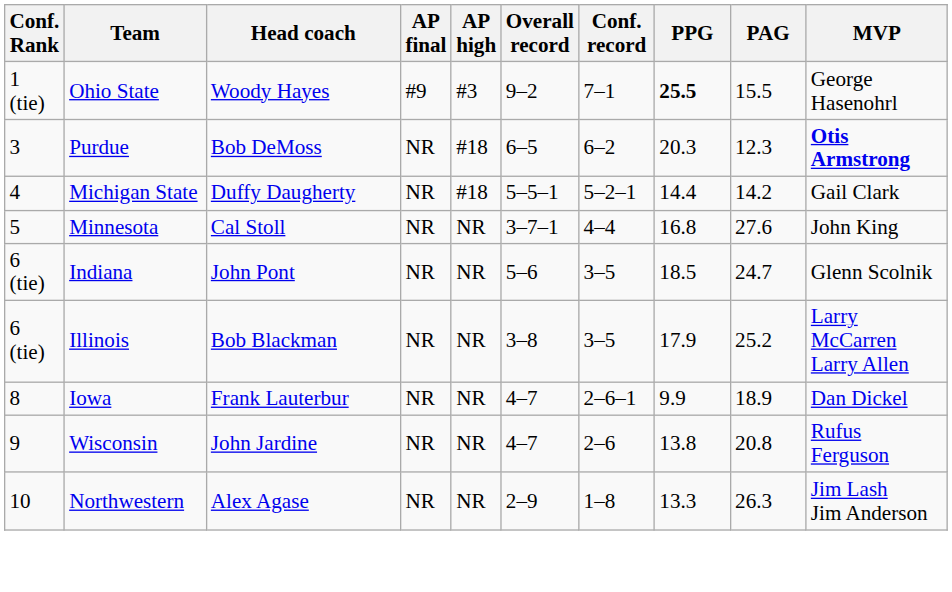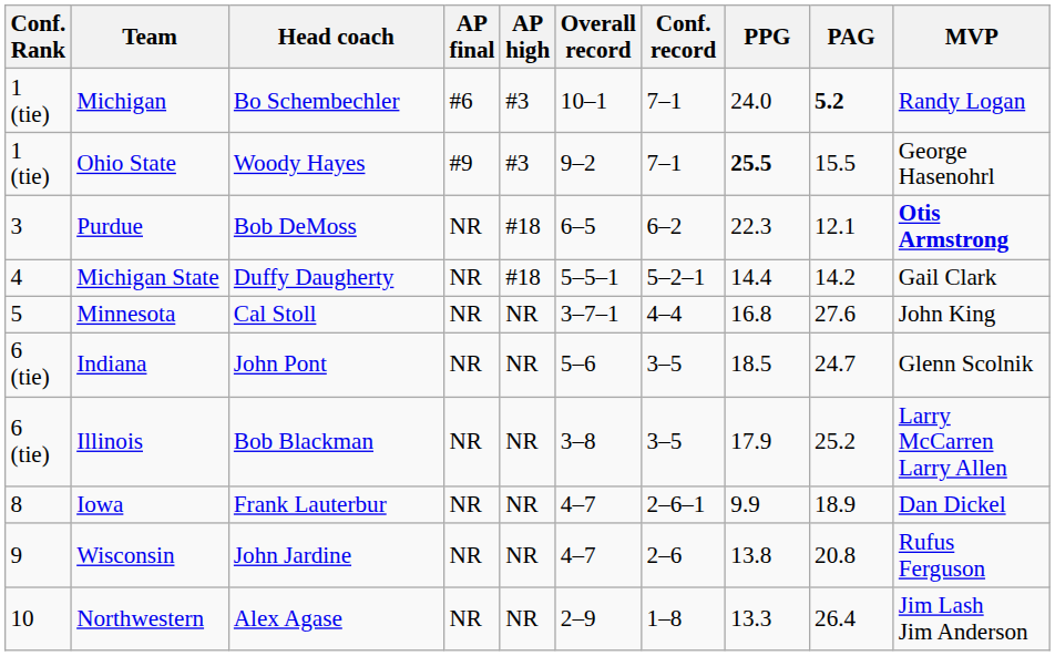 <table class="sortable wikitable">
 <tr>
 <th width="25">Conf. Rank</th>
 <th width="100">Team</th>
 <th width="140">Head coach</th>
 <th width="25">AP final</th>
 <th width="25">AP high</th>
 <th width="50">Overall record</th>
 <th width="50">Conf. record</th>
 <th width="50">PPG</th>
 <th width="50">PAG</th>
 <th width="100">MVP</th>
+</tr>
+<tr align="left" bgcolor="">
+<td>1 (tie)</td>
+<td><a href='#'>Michigan</a></td>
+<td><a href='#'>Bo Schembechler</a></td>
+<td>#6</td>
+<td>#3</td>
+<td>10–1</td>
+<td>7–1</td>
+<td>24.0</td>
+<td><strong>5.2</strong></td>
+<td><a href='#'>Randy Logan</a></td>
 </tr>
 <tr align="left" bgcolor="">
 <td>1 (tie)</td>
 <td><a href='#'>Ohio State</a></td>
 <td><a href='#'>Woody Hayes</a></td>
 <td>#9</td>
 <td>#3</td>
 <td>9–2</td>
 <td>7–1</td>
 <td><strong>25.5</strong></td>
 <td>15.5</td>
 <td>George Hasenohrl</td>
 </tr>
 <tr align="left" bgcolor="">
 <td>3</td>
 <td><a href='#'>Purdue</a></td>
 <td><a href='#'>Bob DeMoss</a></td>
 <td>NR</td>
 <td>#18</td>
 <td>6–5</td>
 <td>6–2</td>
-<td>20.3</td>
-<td>12.3</td>
+<td>22.3</td>
+<td>12.1</td>
 <td><strong><a href='#'>Otis Armstrong</a></strong></td>
 </tr>
 <tr align="left" bgcolor="">
 <td>4</td>
 <td><a href='#'>Michigan State</a></td>
 <td><a href='#'>Duffy Daugherty</a></td>
 <td>NR</td>
 <td>#18</td>
 <td>5–5–1</td>
 <td>5–2–1</td>
 <td>14.4</td>
 <td>14.2</td>
 <td>Gail Clark</td>
 </tr>
 <tr align="left" bgcolor="">
 <td>5</td>
 <td><a href='#'>Minnesota</a></td>
 <td><a href='#'>Cal Stoll</a></td>
 <td>NR</td>
 <td>NR</td>
 <td>3–7–1</td>
 <td>4–4</td>
 <td>16.8</td>
 <td>27.6</td>
 <td>John King</td>
 </tr>
 <tr align="left" bgcolor="">
 <td>6 (tie)</td>
 <td><a href='#'>Indiana</a></td>
 <td><a href='#'>John Pont</a></td>
 <td>NR</td>
 <td>NR</td>
 <td>5–6</td>
 <td>3–5</td>
 <td>18.5</td>
 <td>24.7</td>
 <td>Glenn Scolnik</td>
 </tr>
 <tr align="left" bgcolor="">
 <td>6 (tie)</td>
 <td><a href='#'>Illinois</a></td>
 <td><a href='#'>Bob Blackman</a></td>
 <td>NR</td>
 <td>NR</td>
 <td>3–8</td>
 <td>3–5</td>
 <td>17.9</td>
 <td>25.2</td>
 <td><a href='#'>Larry McCarren</a><br><a href='#'>Larry Allen</a></td>
 </tr>
 <tr align="left" bgcolor="">
 <td>8</td>
 <td><a href='#'>Iowa</a></td>
 <td><a href='#'>Frank Lauterbur</a></td>
 <td>NR</td>
 <td>NR</td>
 <td>4–7</td>
 <td>2–6–1</td>
 <td>9.9</td>
 <td>18.9</td>
 <td><a href='#'>Dan Dickel</a></td>
 </tr>
 <tr align="left" bgcolor="">
 <td>9</td>
 <td><a href='#'>Wisconsin</a></td>
 <td><a href='#'>John Jardine</a></td>
 <td>NR</td>
 <td>NR</td>
 <td>4–7</td>
 <td>2–6</td>
 <td>13.8</td>
 <td>20.8</td>
 <td><a href='#'>Rufus Ferguson</a></td>
 </tr>
 <tr align="left" bgcolor="">
 <td>10</td>
 <td><a href='#'>Northwestern</a></td>
 <td><a href='#'>Alex Agase</a></td>
 <td>NR</td>
 <td>NR</td>
 <td>2–9</td>
 <td>1–8</td>
 <td>13.3</td>
-<td>26.3</td>
+<td>26.4</td>
 <td><a href='#'>Jim Lash</a><br>Jim Anderson</td>
 </tr>
 </table>
